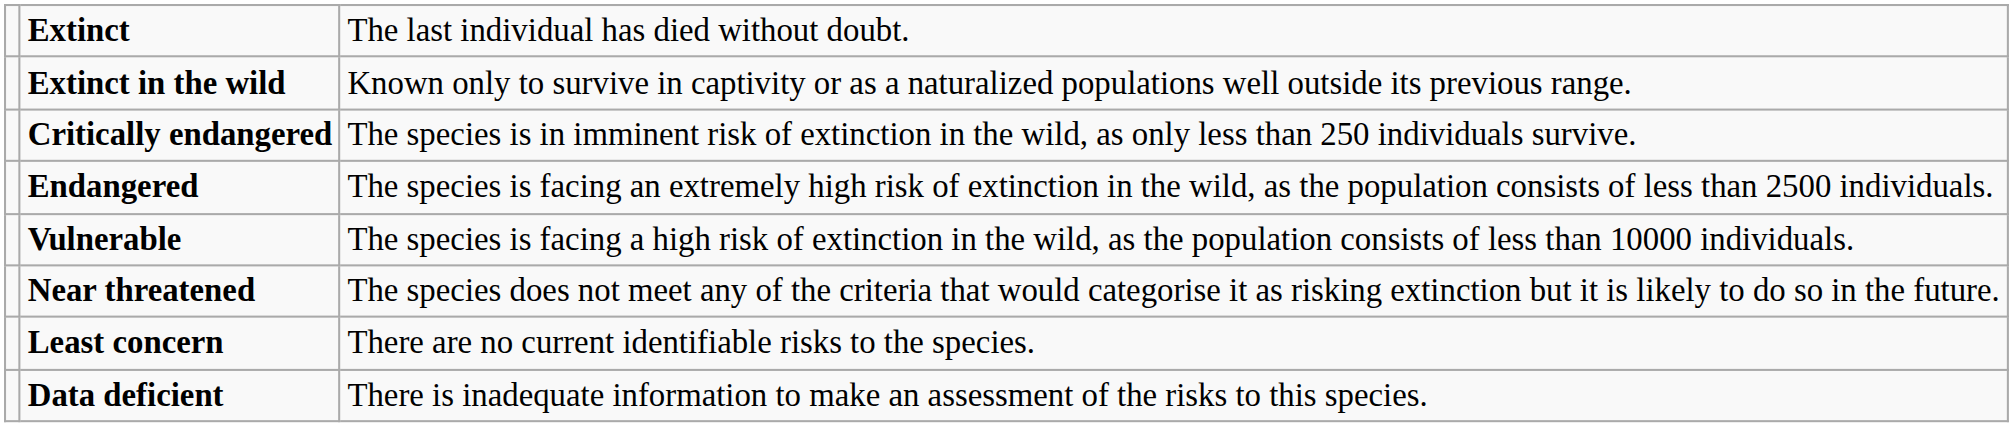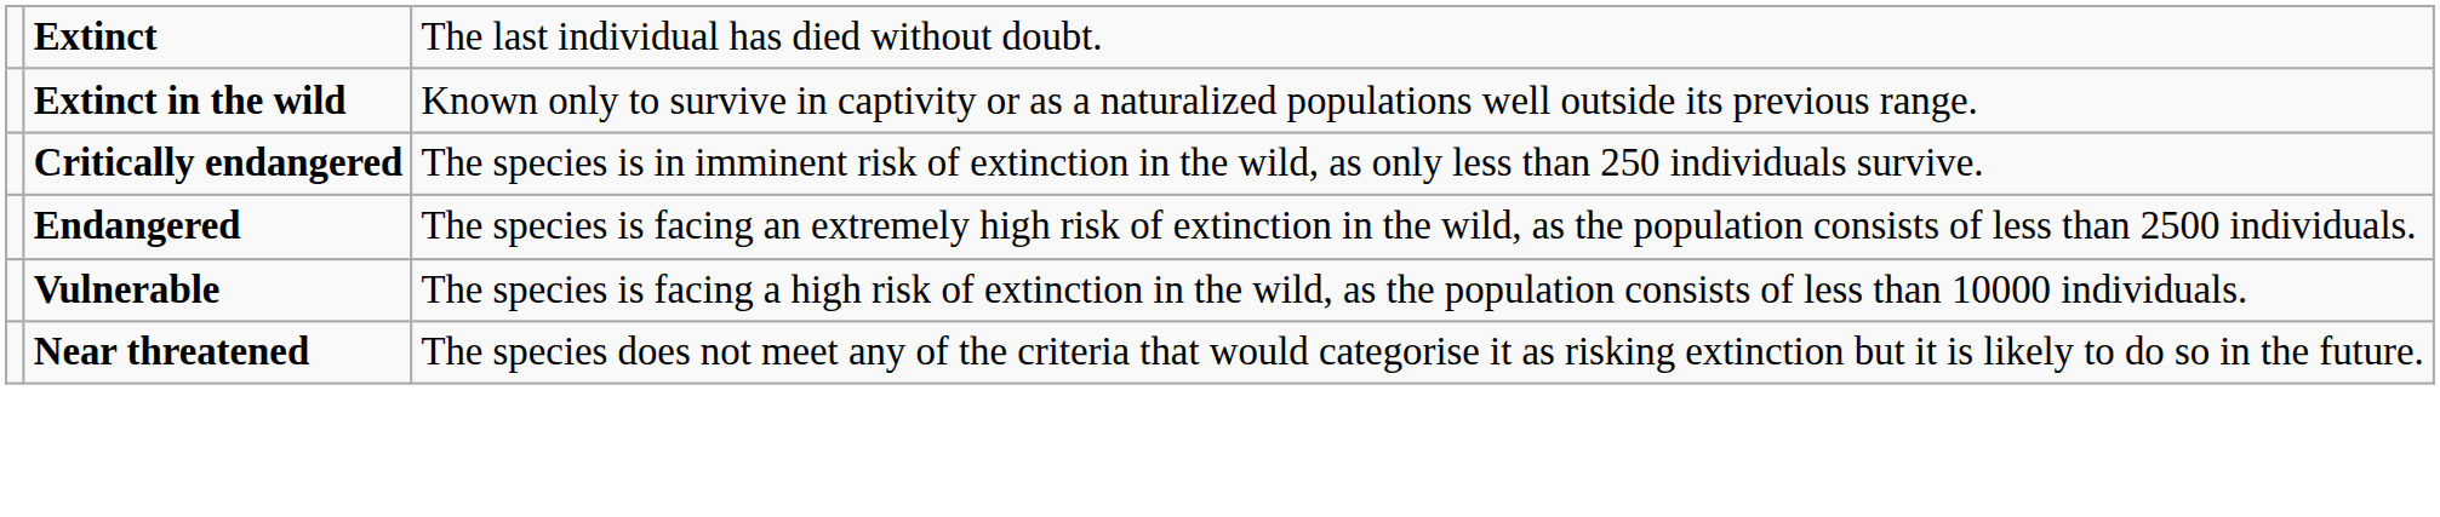 <table class="wikitable" style="text-align:left">
 <tr>
 <td></td>
 <td><strong>Extinct</strong></td>
 <td>The last individual has died without doubt.</td>
 </tr>
 <tr>
 <td></td>
 <td><strong>Extinct in the wild</strong></td>
 <td>Known only to survive in captivity or as a naturalized populations well outside its previous range.</td>
 </tr>
 <tr>
 <td></td>
 <td><strong>Critically endangered</strong></td>
 <td>The species is in imminent risk of extinction in the wild, as only less than 250 individuals survive.</td>
 </tr>
 <tr>
 <td></td>
 <td><strong>Endangered</strong></td>
 <td>The species is facing an extremely high risk of extinction in the wild, as the population consists of less than 2500 individuals.</td>
 </tr>
 <tr>
 <td></td>
 <td><strong>Vulnerable</strong></td>
 <td>The species is facing a high risk of extinction in the wild, as the population consists of less than 10000 individuals.</td>
 </tr>
 <tr>
 <td></td>
 <td><strong>Near threatened</strong></td>
 <td>The species does not meet any of the criteria that would categorise it as risking extinction but it is likely to do so in the future.</td>
 </tr>
-<tr>
-<td></td>
-<td><strong>Least concern</strong></td>
-<td>There are no current identifiable risks to the species.</td>
-</tr>
-<tr>
-<td></td>
-<td><strong>Data deficient</strong></td>
-<td>There is inadequate information to make an assessment of the risks to this species.</td>
-</tr>
 </table>
